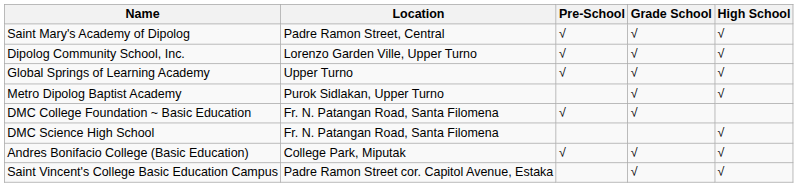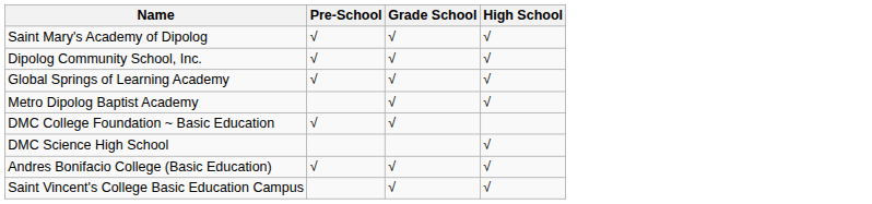 <table class = "wikitable">
 <tr>
 <th>Name</th>
-<th>Location</th>
 <th>Pre-School</th>
 <th>Grade School</th>
 <th>High School</th>
 </tr>
 <tr>
 <td>Saint Mary's Academy of Dipolog</td>
-<td>Padre Ramon Street, Central</td>
 <td>√</td>
 <td>√</td>
 <td>√</td>
 </tr>
 <tr>
 <td>Dipolog Community School, Inc.</td>
-<td>Lorenzo Garden Ville, Upper Turno</td>
 <td>√</td>
 <td>√</td>
 <td>√</td>
 </tr>
 <tr>
 <td>Global Springs of Learning Academy</td>
-<td>Upper Turno</td>
 <td>√</td>
 <td>√</td>
 <td>√</td>
 </tr>
 <tr>
 <td>Metro Dipolog Baptist Academy</td>
-<td>Purok Sidlakan, Upper Turno</td>
 <td></td>
 <td>√</td>
 <td>√</td>
 </tr>
 <tr>
 <td>DMC College Foundation ~ Basic Education</td>
-<td>Fr. N. Patangan Road, Santa Filomena</td>
 <td>√</td>
 <td>√</td>
 <td></td>
 </tr>
 <tr>
 <td>DMC Science High School</td>
-<td>Fr. N. Patangan Road, Santa Filomena</td>
 <td></td>
 <td></td>
 <td>√</td>
 </tr>
 <tr>
 <td>Andres Bonifacio College (Basic Education)</td>
-<td>College Park, Miputak</td>
 <td>√</td>
 <td>√</td>
 <td>√</td>
 </tr>
 <tr>
 <td>Saint Vincent's College Basic Education Campus</td>
-<td>Padre Ramon Street cor. Capitol Avenue, Estaka</td>
 <td></td>
 <td>√</td>
 <td>√</td>
 </tr>
 </table>
